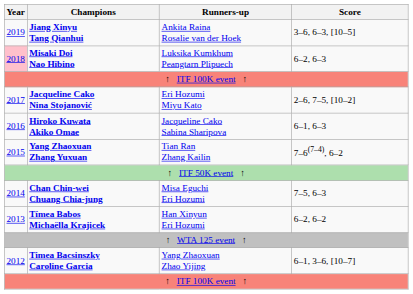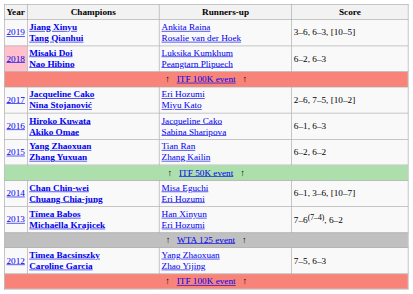 <table class="wikitable" style="font-size:90%">
 <tr>
 <th>Year</th>
 <th width="200">Champions</th>
 <th width="200">Runners-up</th>
 <th width="175">Score</th>
 </tr>
 <tr>
 <td><a href='#'>2019</a></td>
 <td> <strong><a href='#'>Jiang Xinyu</a></strong> <br>  <strong><a href='#'>Tang Qianhui</a></strong></td>
 <td> <a href='#'>Ankita Raina</a> <br>  <a href='#'>Rosalie van der Hoek</a></td>
 <td>3–6, 6–3, [10–5]</td>
 </tr>
 <tr>
 <td style="background: pink;"><a href='#'>2018</a></td>
 <td> <strong><a href='#'>Misaki Doi</a></strong> <br>  <strong><a href='#'>Nao Hibino</a></strong></td>
 <td> <a href='#'>Luksika Kumkhum</a> <br>  <a href='#'>Peangtarn Plipuech</a></td>
 <td>6–2, 6–3</td>
 </tr>
 <tr style="background:#f88379;">
 <td colspan="4" align="center">↑   <a href='#'>ITF 100K event</a>   ↑</td>
 </tr>
 <tr>
 <td><a href='#'>2017</a></td>
 <td> <strong><a href='#'>Jacqueline Cako</a></strong> <br>  <strong><a href='#'>Nina Stojanović</a></strong></td>
 <td> <a href='#'>Eri Hozumi</a> <br>  <a href='#'>Miyu Kato</a></td>
 <td>2–6, 7–5, [10–2]</td>
 </tr>
 <tr>
 <td><a href='#'>2016</a></td>
 <td> <strong><a href='#'>Hiroko Kuwata</a></strong> <br>  <strong><a href='#'>Akiko Omae</a></strong></td>
 <td> <a href='#'>Jacqueline Cako</a> <br>  <a href='#'>Sabina Sharipova</a></td>
 <td>6–1, 6–3</td>
 </tr>
 <tr>
 <td><a href='#'>2015</a></td>
 <td> <strong><a href='#'>Yang Zhaoxuan</a></strong> <br>  <strong><a href='#'>Zhang Yuxuan</a></strong></td>
 <td> <a href='#'>Tian Ran</a> <br>  <a href='#'>Zhang Kailin</a></td>
-<td>7–6<sup>(7–4)</sup>, 6–2</td>
+<td>6–2, 6–2</td>
 </tr>
 <tr style="background:#addfad;">
 <td colspan="4" align="center">↑   <a href='#'>ITF 50K event</a>   ↑</td>
 </tr>
 <tr>
 <td><a href='#'>2014</a></td>
 <td> <strong><a href='#'>Chan Chin-wei</a></strong> <br>  <strong><a href='#'>Chuang Chia-jung</a></strong></td>
 <td> <a href='#'>Misa Eguchi</a> <br>  <a href='#'>Eri Hozumi</a></td>
-<td>7–5, 6–3</td>
+<td>6–1, 3–6, [10–7]</td>
 </tr>
 <tr>
 <td><a href='#'>2013</a></td>
 <td> <strong><a href='#'>Tímea Babos</a></strong> <br>  <strong><a href='#'>Michaëlla Krajicek</a></strong></td>
 <td> <a href='#'>Han Xinyun</a> <br>  <a href='#'>Eri Hozumi</a></td>
-<td>6–2, 6–2</td>
+<td>7–6<sup>(7–4)</sup>, 6–2</td>
 </tr>
 <tr style="background:silver;">
 <td colspan="4" align="center">↑   <a href='#'>WTA 125 event</a>   ↑</td>
 </tr>
 <tr>
 <td><a href='#'>2012</a></td>
 <td> <strong><a href='#'>Timea Bacsinszky</a></strong> <br>  <strong><a href='#'>Caroline Garcia</a></strong></td>
 <td> <a href='#'>Yang Zhaoxuan</a> <br>  <a href='#'>Zhao Yijing</a></td>
-<td>6–1, 3–6, [10–7]</td>
+<td>7–5, 6–3</td>
 </tr>
 <tr style="background:#f88379;">
 <td colspan="4" align="center">↑   <a href='#'>ITF 100K event</a>   ↑</td>
 </tr>
 </table>
